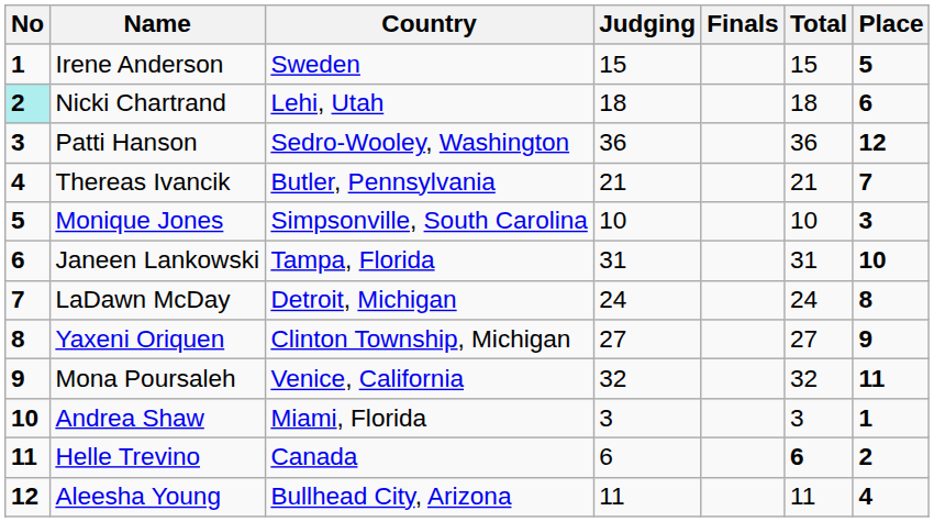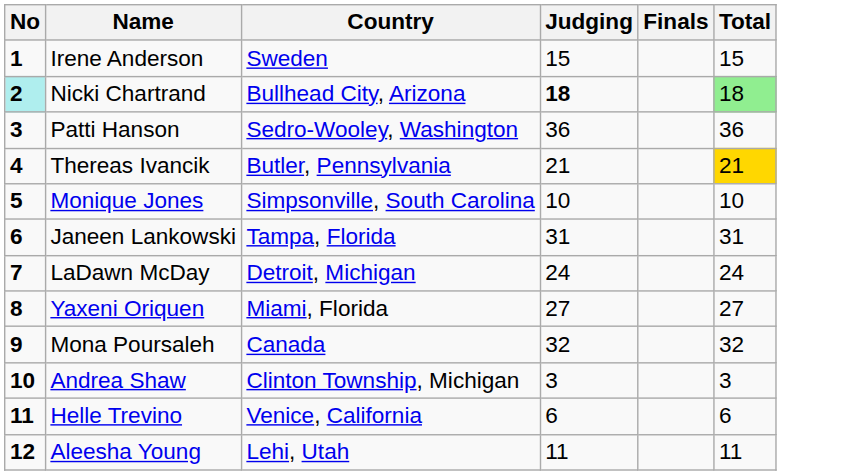 <table class="wikitable">
 <tr>
 <th>No</th>
 <th>Name</th>
 <th>Country</th>
 <th>Judging</th>
 <th>Finals</th>
 <th>Total</th>
-<th>Place</th>
 </tr>
 <tr>
 <td><strong>1</strong></td>
 <td>Irene Anderson</td>
 <td> <a href='#'>Sweden</a></td>
 <td>15</td>
 <td></td>
 <td>15</td>
-<td><strong>5</strong></td>
 </tr>
 <tr>
 <td style="background: paleturquoise;"><strong>2</strong></td>
 <td>Nicki Chartrand</td>
-<td> <a href='#'>Lehi</a>, <a href='#'>Utah</a></td>
-<td>18</td>
+<td> <a href='#'>Bullhead City</a>, <a href='#'>Arizona</a></td>
+<td><strong>18</strong></td>
 <td></td>
-<td>18</td>
-<td><strong>6</strong></td>
+<td style="background: lightgreen;">18</td>
 </tr>
 <tr>
 <td><strong>3</strong></td>
 <td>Patti Hanson</td>
 <td> <a href='#'>Sedro-Wooley</a>, <a href='#'>Washington</a></td>
 <td>36</td>
 <td></td>
 <td>36</td>
-<td><strong>12</strong></td>
 </tr>
 <tr>
 <td><strong>4</strong></td>
 <td>Thereas Ivancik</td>
 <td> <a href='#'>Butler</a>, <a href='#'>Pennsylvania</a></td>
 <td>21</td>
 <td></td>
-<td>21</td>
-<td><strong>7</strong></td>
+<td style="background: gold;">21</td>
 </tr>
 <tr>
 <td><strong>5</strong></td>
 <td><a href='#'>Monique Jones</a></td>
 <td> <a href='#'>Simpsonville</a>, <a href='#'>South Carolina</a></td>
 <td>10</td>
 <td></td>
 <td>10</td>
-<td><strong>3</strong></td>
 </tr>
 <tr>
 <td><strong>6</strong></td>
 <td>Janeen Lankowski</td>
 <td> <a href='#'>Tampa</a>, <a href='#'>Florida</a></td>
 <td>31</td>
 <td></td>
 <td>31</td>
-<td><strong>10</strong></td>
 </tr>
 <tr>
 <td><strong>7</strong></td>
 <td>LaDawn McDay</td>
 <td> <a href='#'>Detroit</a>, <a href='#'>Michigan</a></td>
 <td>24</td>
 <td></td>
 <td>24</td>
-<td><strong>8</strong></td>
 </tr>
 <tr>
 <td><strong>8</strong></td>
 <td><a href='#'>Yaxeni Oriquen</a></td>
-<td> <a href='#'>Clinton Township</a>, Michigan</td>
+<td> <a href='#'>Miami</a>, Florida</td>
 <td>27</td>
 <td></td>
 <td>27</td>
-<td><strong>9</strong></td>
 </tr>
 <tr>
 <td><strong>9</strong></td>
 <td>Mona Poursaleh</td>
-<td> <a href='#'>Venice</a>, <a href='#'>California</a></td>
+<td> <a href='#'>Canada</a></td>
 <td>32</td>
 <td></td>
 <td>32</td>
-<td><strong>11</strong></td>
 </tr>
 <tr>
 <td><strong>10</strong></td>
 <td><a href='#'>Andrea Shaw</a></td>
-<td> <a href='#'>Miami</a>, Florida</td>
+<td> <a href='#'>Clinton Township</a>, Michigan</td>
 <td>3</td>
 <td></td>
 <td>3</td>
-<td><strong>1</strong></td>
 </tr>
 <tr>
 <td><strong>11</strong></td>
 <td><a href='#'>Helle Trevino</a></td>
-<td> <a href='#'>Canada</a></td>
+<td> <a href='#'>Venice</a>, <a href='#'>California</a></td>
 <td>6</td>
 <td></td>
-<td><strong>6</strong></td>
-<td><strong>2</strong></td>
+<td>6</td>
 </tr>
 <tr>
 <td><strong>12</strong></td>
 <td><a href='#'>Aleesha Young</a></td>
-<td> <a href='#'>Bullhead City</a>, <a href='#'>Arizona</a></td>
+<td> <a href='#'>Lehi</a>, <a href='#'>Utah</a></td>
 <td>11</td>
 <td></td>
 <td>11</td>
-<td><strong>4</strong></td>
 </tr>
 </table>
